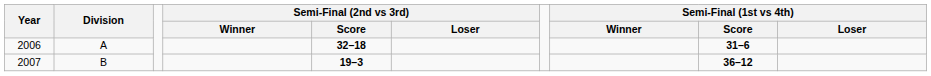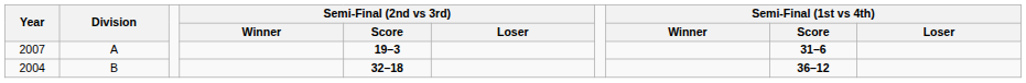 <table class="wikitable" style="font-size:90%; width: 100%; text-align: center;">
 <tr>
 <th rowspan=2 width=5%>Year</th>
 <th rowspan=2 width=10%>Division</th>
 <td width=1% rowspan=4></td>
 <th colspan=3>Semi-Final (2nd vs 3rd)</th>
 <td width=1% rowspan=4></td>
 <th colspan=3>Semi-Final (1st vs 4th)</th>
 </tr>
 <tr>
 <th width=15%>Winner</th>
 <th width=8%>Score</th>
 <th width=15%>Loser</th>
 <th width=15%>Winner</th>
 <th width=8%>Score</th>
 <th width=15%>Loser</th>
 </tr>
 <tr>
-<td>2006 <br></td>
+<td>2007 <br></td>
 <td>A</td>
 <td></td>
-<td><strong>32–18</strong></td>
+<td><strong>19–3</strong></td>
 <td></td>
 <td></td>
 <td><strong>31–6</strong></td>
 <td></td>
 </tr>
 <tr>
-<td>2007 <br></td>
+<td>2004 <br></td>
 <td>B</td>
 <td></td>
-<td><strong>19–3</strong></td>
+<td><strong>32–18</strong></td>
 <td></td>
 <td></td>
 <td><strong>36–12</strong></td>
 <td></td>
 </tr>
 </table>
